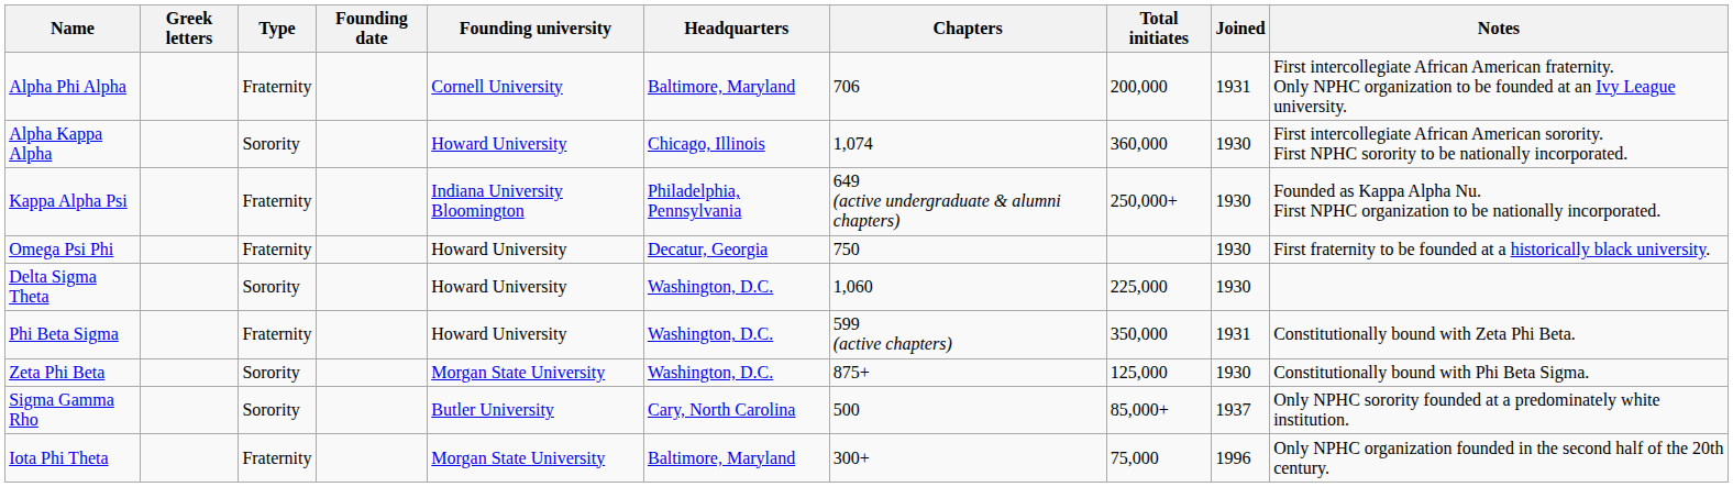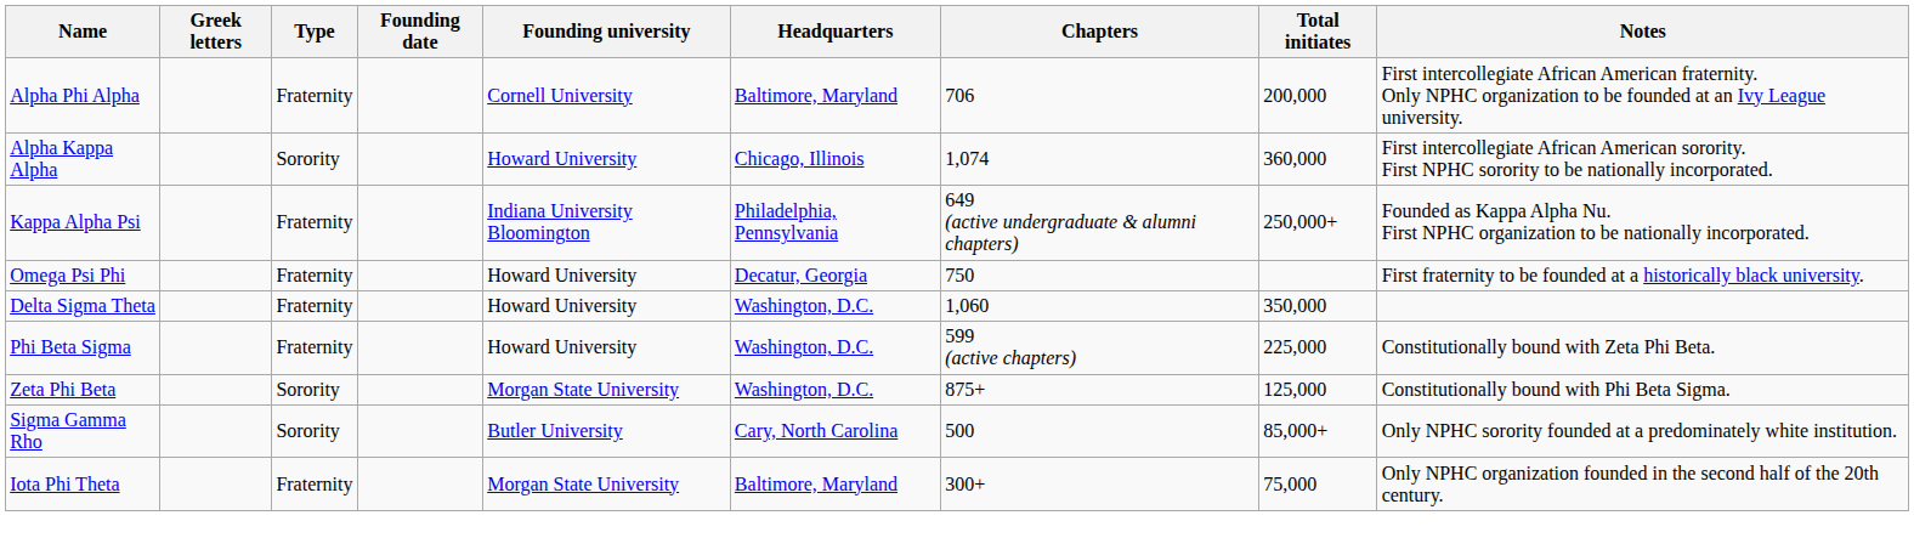 <table class="wikitable sortable">
 <tr>
 <th>Name</th>
 <th>Greek letters</th>
 <th>Type</th>
 <th>Founding date</th>
 <th>Founding university</th>
 <th>Headquarters</th>
 <th>Chapters</th>
 <th>Total initiates</th>
-<th>Joined</th>
 <th>Notes</th>
 </tr>
 <tr>
 <td><a href='#'>Alpha Phi Alpha</a></td>
 <td><strong></strong></td>
 <td>Fraternity</td>
 <td></td>
 <td><a href='#'>Cornell University</a></td>
 <td><a href='#'>Baltimore, Maryland</a></td>
 <td>706 </td>
 <td>200,000</td>
-<td>1931</td>
 <td>First intercollegiate African American fraternity.<br> Only NPHC organization to be founded at an <a href='#'>Ivy League</a> university.</td>
 </tr>
 <tr>
 <td><a href='#'>Alpha Kappa Alpha</a></td>
 <td><strong></strong></td>
 <td>Sorority</td>
 <td></td>
 <td><a href='#'>Howard University</a></td>
 <td><a href='#'>Chicago, Illinois</a></td>
 <td>1,074 </td>
 <td>360,000 </td>
-<td>1930</td>
 <td>First intercollegiate African American sorority.<br>First NPHC sorority to be nationally incorporated.</td>
 </tr>
 <tr>
 <td><a href='#'>Kappa Alpha Psi</a></td>
 <td><strong></strong></td>
 <td>Fraternity</td>
 <td></td>
 <td><a href='#'>Indiana University Bloomington</a></td>
 <td><a href='#'>Philadelphia, Pennsylvania</a></td>
 <td>649 <br><em>(active undergraduate & alumni chapters)</em> </td>
 <td>250,000+ </td>
-<td>1930</td>
 <td>Founded as Kappa Alpha Nu.<br>First NPHC organization to be nationally incorporated.</td>
 </tr>
 <tr>
 <td><a href='#'>Omega Psi Phi</a></td>
 <td><strong></strong></td>
 <td>Fraternity</td>
 <td></td>
 <td>Howard University</td>
 <td><a href='#'>Decatur, Georgia</a></td>
 <td>750</td>
 <td></td>
-<td>1930</td>
 <td>First fraternity to be founded at a <a href='#'>historically black university</a>.</td>
 </tr>
 <tr>
 <td><a href='#'>Delta Sigma Theta</a></td>
 <td><strong></strong></td>
-<td>Sorority</td>
+<td>Fraternity</td>
 <td></td>
 <td>Howard University</td>
 <td><a href='#'>Washington, D.C.</a></td>
 <td>1,060 </td>
-<td>225,000 </td>
-<td>1930</td>
+<td>350,000 </td>
 <td></td>
 </tr>
 <tr>
 <td><a href='#'>Phi Beta Sigma</a></td>
 <td><strong></strong></td>
 <td>Fraternity</td>
 <td></td>
 <td>Howard University</td>
 <td><a href='#'>Washington, D.C.</a></td>
 <td>599 <br><em>(active chapters)</em> </td>
-<td>350,000 </td>
-<td>1931</td>
+<td>225,000 </td>
 <td>Constitutionally bound with Zeta Phi Beta.</td>
 </tr>
 <tr>
 <td><a href='#'>Zeta Phi Beta</a></td>
 <td><strong></strong></td>
 <td>Sorority</td>
 <td></td>
 <td><a href='#'>Morgan State University</a></td>
 <td><a href='#'>Washington, D.C.</a></td>
 <td>875+ </td>
 <td>125,000 </td>
-<td>1930</td>
 <td>Constitutionally bound with Phi Beta Sigma.</td>
 </tr>
 <tr>
 <td><a href='#'>Sigma Gamma Rho</a></td>
 <td><strong></strong></td>
 <td>Sorority</td>
 <td></td>
 <td><a href='#'>Butler University</a></td>
 <td><a href='#'>Cary, North Carolina</a></td>
 <td>500 </td>
 <td>85,000+</td>
-<td>1937</td>
 <td>Only NPHC sorority founded at a predominately white institution.</td>
 </tr>
 <tr>
 <td><a href='#'>Iota Phi Theta</a></td>
 <td><strong></strong></td>
 <td>Fraternity</td>
 <td></td>
 <td><a href='#'>Morgan State University</a></td>
 <td><a href='#'>Baltimore, Maryland</a></td>
 <td>300+</td>
 <td>75,000 </td>
-<td>1996</td>
 <td>Only NPHC organization founded in the second half of the 20th century.</td>
 </tr>
 </table>
